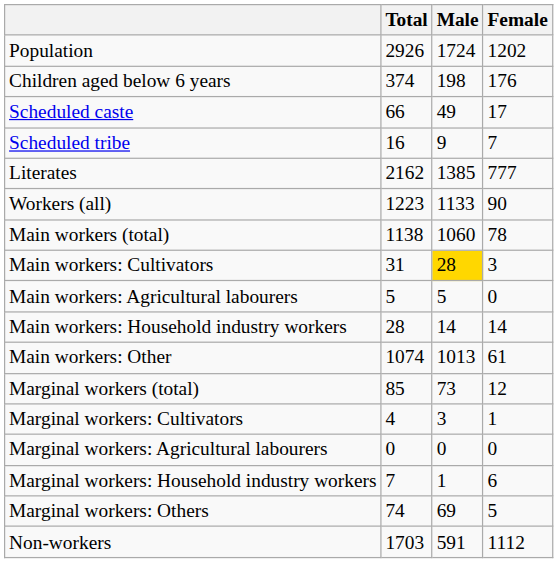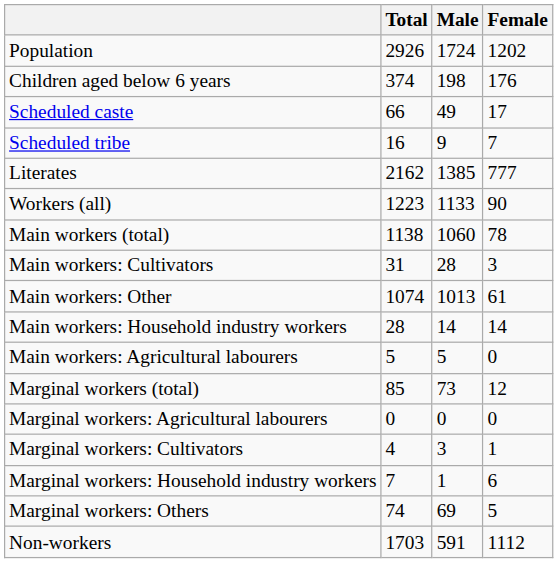 <table class="wikitable sortable">
 <tr>
 <th></th>
 <th>Total</th>
 <th>Male</th>
 <th>Female</th>
 </tr>
 <tr>
 <td>Population</td>
 <td>2926</td>
 <td>1724</td>
 <td>1202</td>
 </tr>
 <tr>
 <td>Children aged below 6 years</td>
 <td>374</td>
 <td>198</td>
 <td>176</td>
 </tr>
 <tr>
 <td><a href='#'>Scheduled caste</a></td>
 <td>66</td>
 <td>49</td>
 <td>17</td>
 </tr>
 <tr>
 <td><a href='#'>Scheduled tribe</a></td>
 <td>16</td>
 <td>9</td>
 <td>7</td>
 </tr>
 <tr>
 <td>Literates</td>
 <td>2162</td>
 <td>1385</td>
 <td>777</td>
 </tr>
 <tr>
 <td>Workers (all)</td>
 <td>1223</td>
 <td>1133</td>
 <td>90</td>
 </tr>
 <tr>
 <td>Main workers (total)</td>
 <td>1138</td>
 <td>1060</td>
 <td>78</td>
 </tr>
 <tr>
 <td>Main workers: Cultivators</td>
 <td>31</td>
-<td style="background: gold;">28</td>
+<td>28</td>
 <td>3</td>
+</tr>
+<tr>
+<td>Main workers: Other</td>
+<td>1074</td>
+<td>1013</td>
+<td>61</td>
+</tr>
+<tr>
+<td>Main workers: Household industry workers</td>
+<td>28</td>
+<td>14</td>
+<td>14</td>
 </tr>
 <tr>
 <td>Main workers: Agricultural labourers</td>
 <td>5</td>
 <td>5</td>
 <td>0</td>
 </tr>
 <tr>
-<td>Main workers: Household industry workers</td>
-<td>28</td>
-<td>14</td>
-<td>14</td>
-</tr>
-<tr>
-<td>Main workers: Other</td>
-<td>1074</td>
-<td>1013</td>
-<td>61</td>
-</tr>
-<tr>
 <td>Marginal workers (total)</td>
 <td>85</td>
 <td>73</td>
 <td>12</td>
 </tr>
 <tr>
+<td>Marginal workers: Agricultural labourers</td>
+<td>0</td>
+<td>0</td>
+<td>0</td>
+</tr>
+<tr>
 <td>Marginal workers: Cultivators</td>
 <td>4</td>
 <td>3</td>
 <td>1</td>
-</tr>
-<tr>
-<td>Marginal workers: Agricultural labourers</td>
-<td>0</td>
-<td>0</td>
-<td>0</td>
 </tr>
 <tr>
 <td>Marginal workers: Household industry workers</td>
 <td>7</td>
 <td>1</td>
 <td>6</td>
 </tr>
 <tr>
 <td>Marginal workers: Others</td>
 <td>74</td>
 <td>69</td>
 <td>5</td>
 </tr>
 <tr>
 <td>Non-workers</td>
 <td>1703</td>
 <td>591</td>
 <td>1112</td>
 </tr>
 </table>
